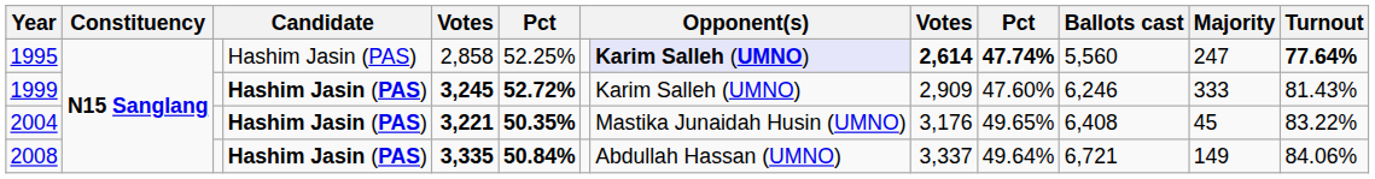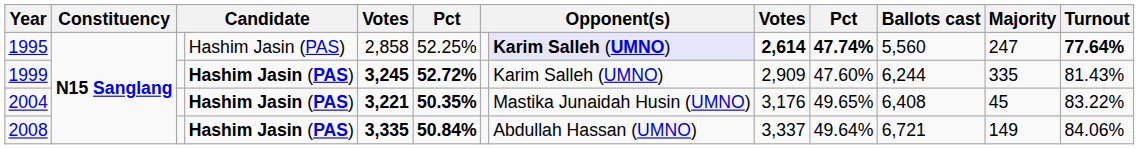 <table class="wikitable" style="margin:0.5em ; font-size:95%">
 <tr>
 <th>Year</th>
 <th>Constituency</th>
 <th colspan=2>Candidate</th>
 <th>Votes</th>
 <th>Pct</th>
 <th colspan=2>Opponent(s)</th>
 <th>Votes</th>
 <th>Pct</th>
 <th>Ballots cast</th>
 <th>Majority</th>
 <th>Turnout</th>
 </tr>
 <tr>
 <td><a href='#'>1995</a></td>
 <td rowspan=4><strong>N15 <a href='#'>Sanglang</a></strong></td>
 <td></td>
 <td>Hashim Jasin (<a href='#'>PAS</a>)</td>
 <td align=right>2,858</td>
 <td>52.25%</td>
 <td></td>
 <td style="background: lavender;"><strong>Karim Salleh</strong> (<a href='#'><strong>UMNO</strong></a>)</td>
 <td align=right><strong>2,614</strong></td>
 <td><strong>47.74%</strong></td>
 <td>5,560</td>
 <td>247</td>
 <td><strong>77.64%</strong></td>
 </tr>
 <tr>
 <td><a href='#'>1999</a></td>
 <td></td>
 <td><strong>Hashim Jasin</strong> (<a href='#'><strong>PAS</strong></a>)</td>
 <td align=right><strong>3,245</strong></td>
 <td><strong>52.72%</strong></td>
 <td></td>
 <td>Karim Salleh (<a href='#'>UMNO</a>)</td>
 <td align=right>2,909</td>
 <td>47.60%</td>
-<td>6,246</td>
-<td>333</td>
+<td>6,244</td>
+<td>335</td>
 <td>81.43%</td>
 </tr>
 <tr>
 <td><a href='#'>2004</a></td>
 <td></td>
 <td><strong>Hashim Jasin</strong> (<a href='#'><strong>PAS</strong></a>)</td>
 <td align=right><strong>3,221</strong></td>
 <td><strong>50.35%</strong></td>
 <td></td>
 <td>Mastika Junaidah Husin (<a href='#'>UMNO</a>)</td>
 <td align=right>3,176</td>
 <td>49.65%</td>
 <td>6,408</td>
 <td>45</td>
 <td>83.22%</td>
 </tr>
 <tr>
 <td><a href='#'>2008</a></td>
 <td></td>
 <td><strong>Hashim Jasin</strong> (<a href='#'><strong>PAS</strong></a>)</td>
 <td align=right><strong>3,335</strong></td>
 <td><strong>50.84%</strong></td>
 <td></td>
 <td>Abdullah Hassan (<a href='#'>UMNO</a>)</td>
 <td align=right>3,337</td>
 <td>49.64%</td>
 <td>6,721</td>
 <td>149</td>
 <td>84.06%</td>
 </tr>
 </table>
